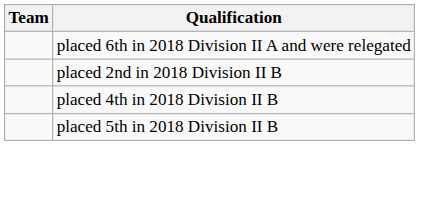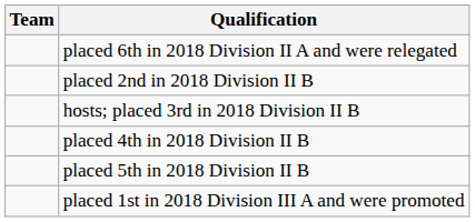 <table class="wikitable">
 <tr>
 <th>Team</th>
 <th>Qualification</th>
 </tr>
 <tr>
 <td></td>
 <td>placed 6th in 2018 Division II A and were relegated</td>
 </tr>
 <tr>
 <td></td>
 <td>placed 2nd in 2018 Division II B</td>
 </tr>
 <tr>
 <td></td>
+<td>hosts; placed 3rd in 2018 Division II B</td>
+</tr>
+<tr>
+<td></td>
 <td>placed 4th in 2018 Division II B</td>
 </tr>
 <tr>
 <td></td>
 <td>placed 5th in 2018 Division II B</td>
 </tr>
+<tr>
+<td></td>
+<td>placed 1st in 2018 Division III A and were promoted</td>
+</tr>
 </table>
